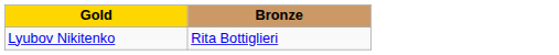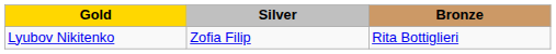 <table class="wikitable" style="text-align:left">
 <tr align="center">
 <td width=200 bgcolor=gold><strong>Gold</strong></td>
+<td width=200 bgcolor=silver><strong>Silver</strong></td>
 <td width=200 bgcolor=CC9966><strong>Bronze</strong></td>
 </tr>
 <tr>
 <td><a href='#'>Lyubov Nikitenko</a><br><em></em></td>
+<td><a href='#'>Zofia Filip</a><br><em></em></td>
 <td><a href='#'>Rita Bottiglieri</a><br><em></em></td>
 </tr>
 </table>
